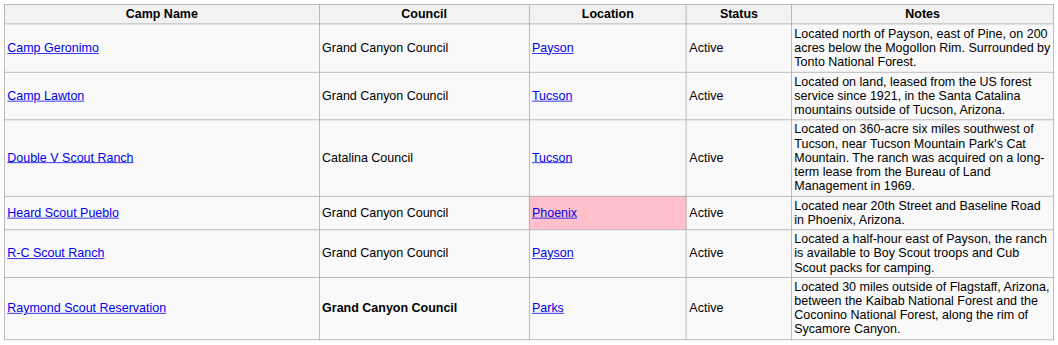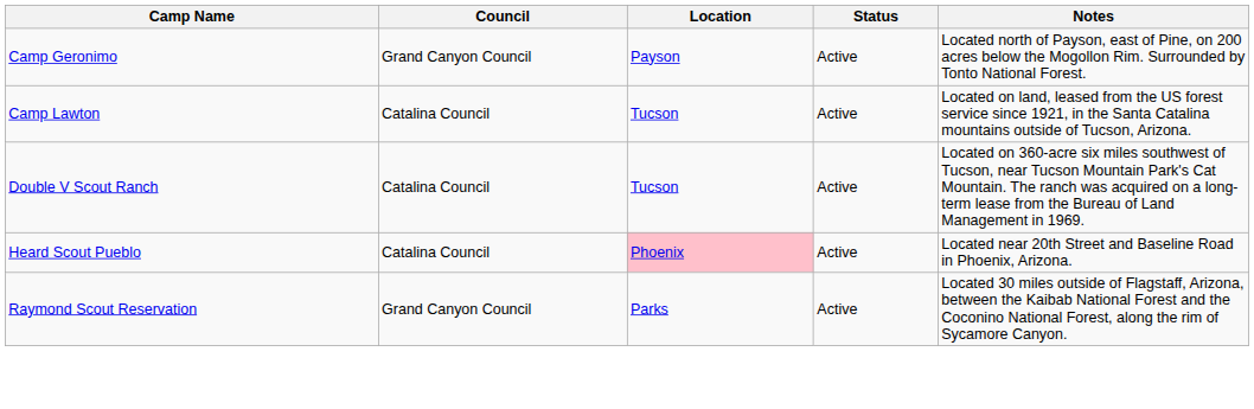 <table class="wikitable sortable" border="1" width="85%">
 <tr>
 <th scope="col" width="30%">Camp Name</th>
 <th scope="col" width="20%">Council</th>
 <th scope="col" width="15%">Location</th>
 <th scope="col" width="10%">Status</th>
 <th scope="col" width="25%"  class="unsortable">Notes</th>
 </tr>
 <tr>
 <td><a href='#'>Camp Geronimo</a></td>
 <td>Grand Canyon Council</td>
 <td><a href='#'>Payson</a></td>
 <td>Active</td>
 <td>Located north of Payson, east of Pine, on 200 acres below the Mogollon Rim. Surrounded by Tonto National Forest.</td>
 </tr>
 <tr>
 <td><a href='#'>Camp Lawton</a></td>
-<td>Grand Canyon Council</td>
+<td>Catalina Council</td>
 <td><a href='#'>Tucson</a></td>
 <td>Active</td>
 <td>Located on land, leased from the US forest service since 1921, in the Santa Catalina mountains outside of Tucson, Arizona.</td>
 </tr>
 <tr>
 <td><a href='#'>Double V Scout Ranch</a></td>
 <td>Catalina Council</td>
 <td><a href='#'>Tucson</a></td>
 <td>Active</td>
 <td>Located on 360-acre six miles southwest of Tucson, near Tucson Mountain Park's Cat Mountain. The ranch was acquired on a long-term lease from the Bureau of Land Management in 1969.</td>
 </tr>
 <tr>
 <td><a href='#'>Heard Scout Pueblo</a></td>
-<td>Grand Canyon Council</td>
+<td>Catalina Council</td>
 <td style="background: pink;"><a href='#'>Phoenix</a></td>
 <td>Active</td>
 <td>Located near 20th Street and Baseline Road in Phoenix, Arizona.</td>
 </tr>
 <tr>
-<td><a href='#'>R-C Scout Ranch</a></td>
+<td><a href='#'>Raymond Scout Reservation</a></td>
 <td>Grand Canyon Council</td>
-<td><a href='#'>Payson</a></td>
-<td>Active</td>
-<td>Located a half-hour east of Payson, the ranch is available to Boy Scout troops and Cub Scout packs for camping.</td>
-</tr>
-<tr>
-<td><a href='#'>Raymond Scout Reservation</a></td>
-<td><strong>Grand Canyon Council</strong></td>
 <td><a href='#'>Parks</a></td>
 <td>Active</td>
 <td>Located 30 miles outside of Flagstaff, Arizona, between the Kaibab National Forest and the Coconino National Forest, along the rim of Sycamore Canyon.</td>
 </tr>
 </table>
